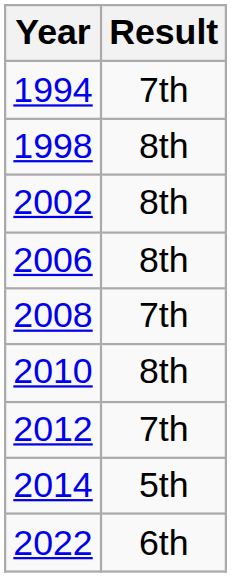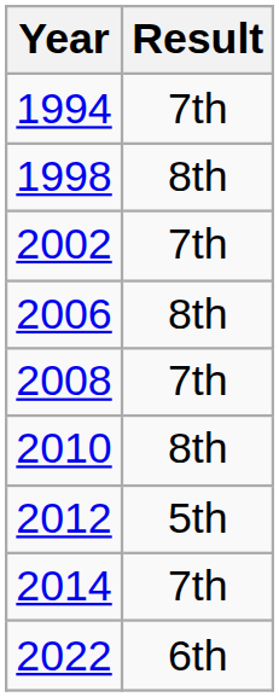 <table class="wikitable" style="text-align:center">
 <tr>
 <th>Year</th>
 <th>Result</th>
 </tr>
 <tr>
 <td><a href='#'>1994</a></td>
 <td>7th</td>
 </tr>
 <tr>
 <td><a href='#'>1998</a></td>
 <td>8th</td>
 </tr>
 <tr>
 <td><a href='#'>2002</a></td>
-<td>8th</td>
+<td>7th</td>
 </tr>
 <tr>
 <td><a href='#'>2006</a></td>
 <td>8th</td>
 </tr>
 <tr>
 <td><a href='#'>2008</a></td>
 <td>7th</td>
 </tr>
 <tr>
 <td><a href='#'>2010</a></td>
 <td>8th</td>
 </tr>
 <tr>
 <td><a href='#'>2012</a></td>
-<td>7th</td>
+<td>5th</td>
 </tr>
 <tr>
 <td><a href='#'>2014</a></td>
-<td>5th</td>
+<td>7th</td>
 </tr>
 <tr>
 <td><a href='#'>2022</a></td>
 <td>6th</td>
 </tr>
 </table>
